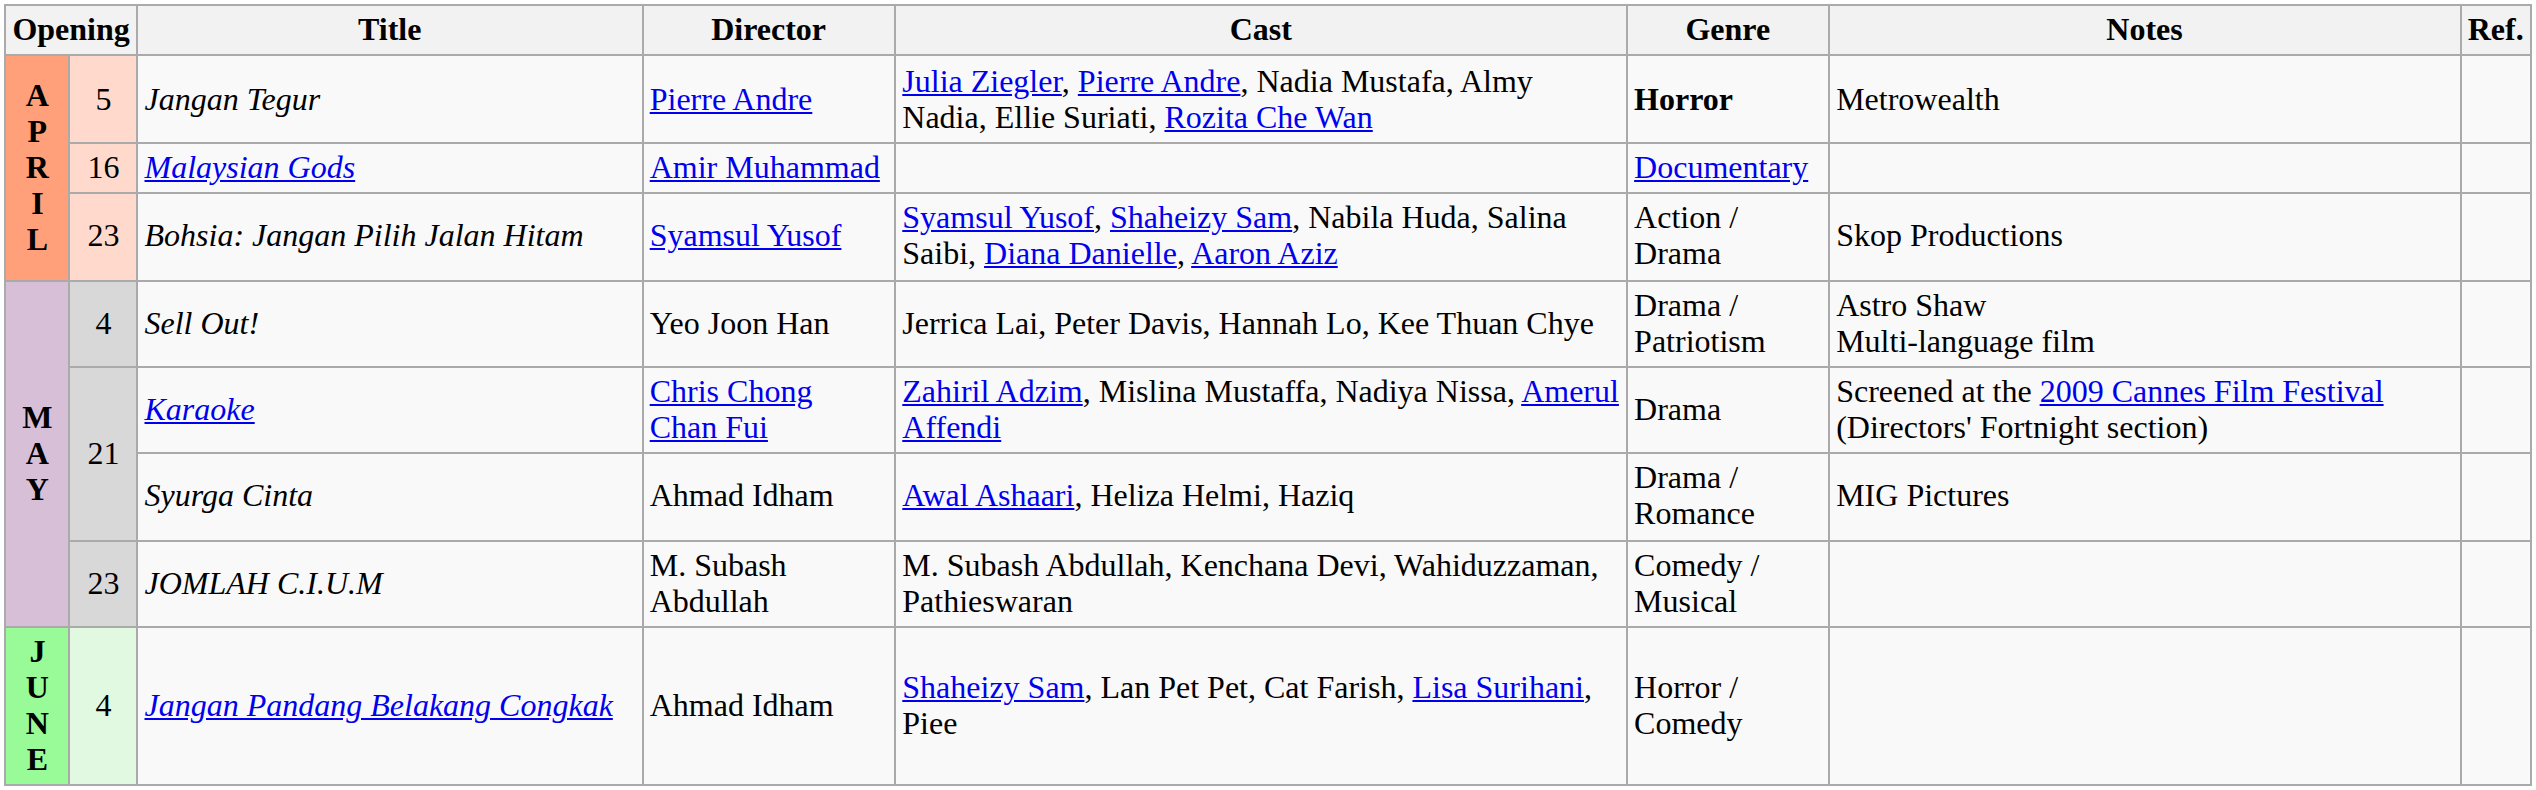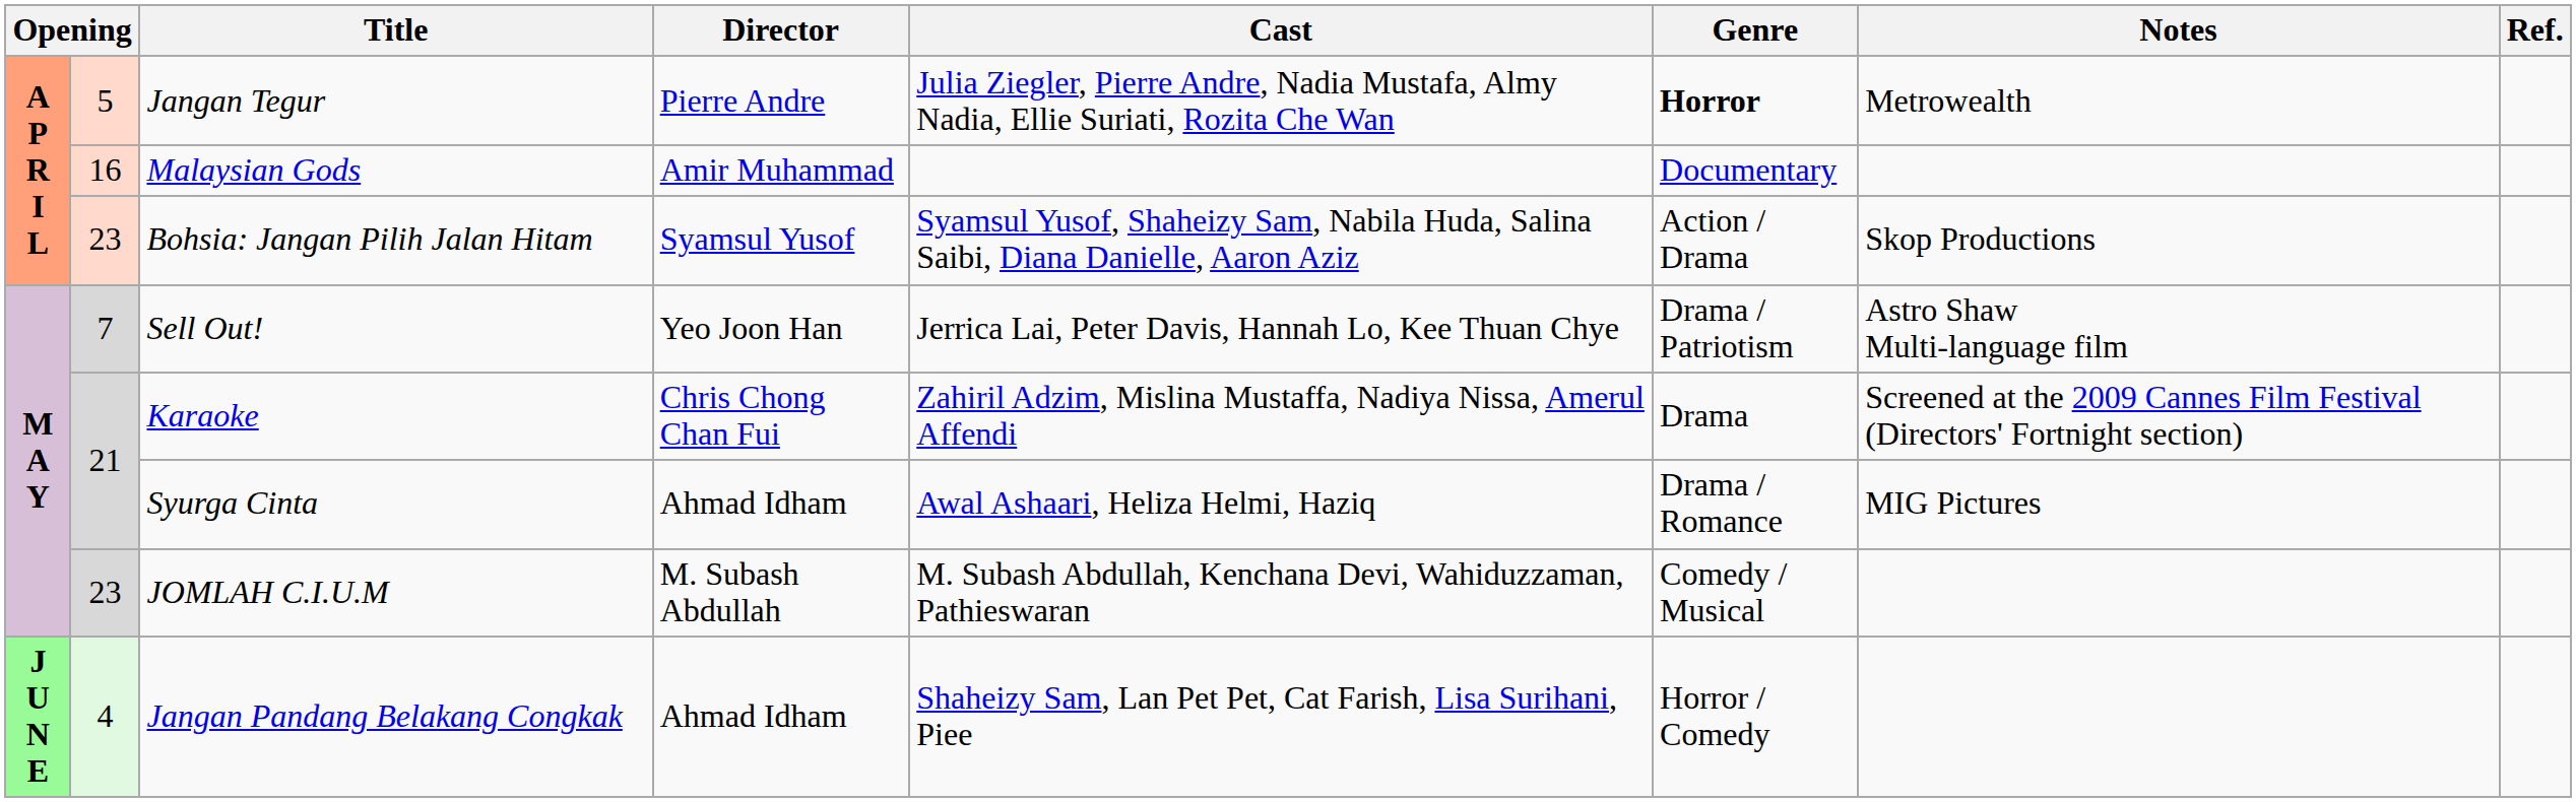 <table class="wikitable" width="100%">
 <tr>
 <th colspan="2">Opening</th>
 <th style="width:20%;">Title</th>
 <th style="width:10%;">Director</th>
 <th>Cast</th>
 <th style="width:8%">Genre</th>
 <th style="width:25%">Notes</th>
 <th>Ref.</th>
 </tr>
 <tr>
 <th rowspan="3" style="text-align:center; background:#ffa07a;">A<br>P<br>R<br>I<br>L</th>
 <td rowspan="1" style="text-align:center; background:#ffdacc;">5</td>
 <td><em>Jangan Tegur</em></td>
 <td><a href='#'>Pierre Andre</a></td>
 <td><a href='#'>Julia Ziegler</a>, <a href='#'>Pierre Andre</a>, Nadia Mustafa, Almy Nadia, Ellie Suriati, <a href='#'>Rozita Che Wan</a></td>
 <td><strong>Horror</strong></td>
 <td>Metrowealth</td>
 <td></td>
 </tr>
 <tr>
 <td rowspan="1" style="text-align:center; background:#ffdacc;">16</td>
 <td><em><a href='#'>Malaysian Gods</a></em></td>
 <td><a href='#'>Amir Muhammad</a></td>
 <td></td>
 <td><a href='#'>Documentary</a></td>
 <td></td>
 <td></td>
 </tr>
 <tr>
 <td rowspan="1" style="text-align:center; background:#ffdacc;">23</td>
 <td><em>Bohsia: Jangan Pilih Jalan Hitam</em></td>
 <td><a href='#'>Syamsul Yusof</a></td>
 <td><a href='#'>Syamsul Yusof</a>, <a href='#'>Shaheizy Sam</a>, Nabila Huda, Salina Saibi, <a href='#'>Diana Danielle</a>, <a href='#'>Aaron Aziz</a></td>
 <td>Action / Drama</td>
 <td>Skop Productions</td>
 <td></td>
 </tr>
 <tr>
 <th rowspan="4" style="text-align:center; background:thistle;">M<br>A<br>Y</th>
-<td rowspan="1" style="text-align:center; background:#d8d8d8;">4</td>
+<td rowspan="1" style="text-align:center; background:#d8d8d8;">7</td>
 <td><em>Sell Out!</em></td>
 <td>Yeo Joon Han</td>
 <td>Jerrica Lai, Peter Davis, Hannah Lo, Kee Thuan Chye</td>
 <td>Drama / Patriotism</td>
 <td>Astro Shaw<br>Multi-language film</td>
 <td></td>
 </tr>
 <tr>
 <td rowspan="2" style="text-align:center; background:#d8d8d8;">21</td>
 <td><em><a href='#'>Karaoke</a></em></td>
 <td><a href='#'>Chris Chong Chan Fui</a></td>
 <td><a href='#'>Zahiril Adzim</a>, Mislina Mustaffa, Nadiya Nissa, <a href='#'>Amerul Affendi</a></td>
 <td>Drama</td>
 <td>Screened at the <a href='#'>2009 Cannes Film Festival</a> (Directors' Fortnight section)</td>
 <td></td>
 </tr>
 <tr>
 <td><em>Syurga Cinta</em></td>
 <td>Ahmad Idham</td>
 <td><a href='#'>Awal Ashaari</a>, Heliza Helmi, Haziq</td>
 <td>Drama / Romance</td>
 <td>MIG Pictures</td>
 <td></td>
 </tr>
 <tr>
 <td rowspan="1" style="text-align:center; background:#d8d8d8;">23</td>
 <td><em>JOMLAH C.I.U.M</em></td>
 <td>M. Subash Abdullah</td>
 <td>M. Subash Abdullah, Kenchana Devi, Wahiduzzaman, Pathieswaran</td>
 <td>Comedy / Musical</td>
 <td></td>
 <td></td>
 </tr>
 <tr>
 <th rowspan="1" style="text-align:center; background:#98fb98;">J<br>U<br>N<br>E</th>
 <td rowspan="1" style="text-align:center; background:#e0f9e0;">4</td>
 <td><em><a href='#'>Jangan Pandang Belakang Congkak</a></em></td>
 <td>Ahmad Idham</td>
 <td><a href='#'>Shaheizy Sam</a>, Lan Pet Pet, Cat Farish, <a href='#'>Lisa Surihani</a>, Piee</td>
 <td>Horror / Comedy</td>
 <td></td>
 <td></td>
 </tr>
 </table>
